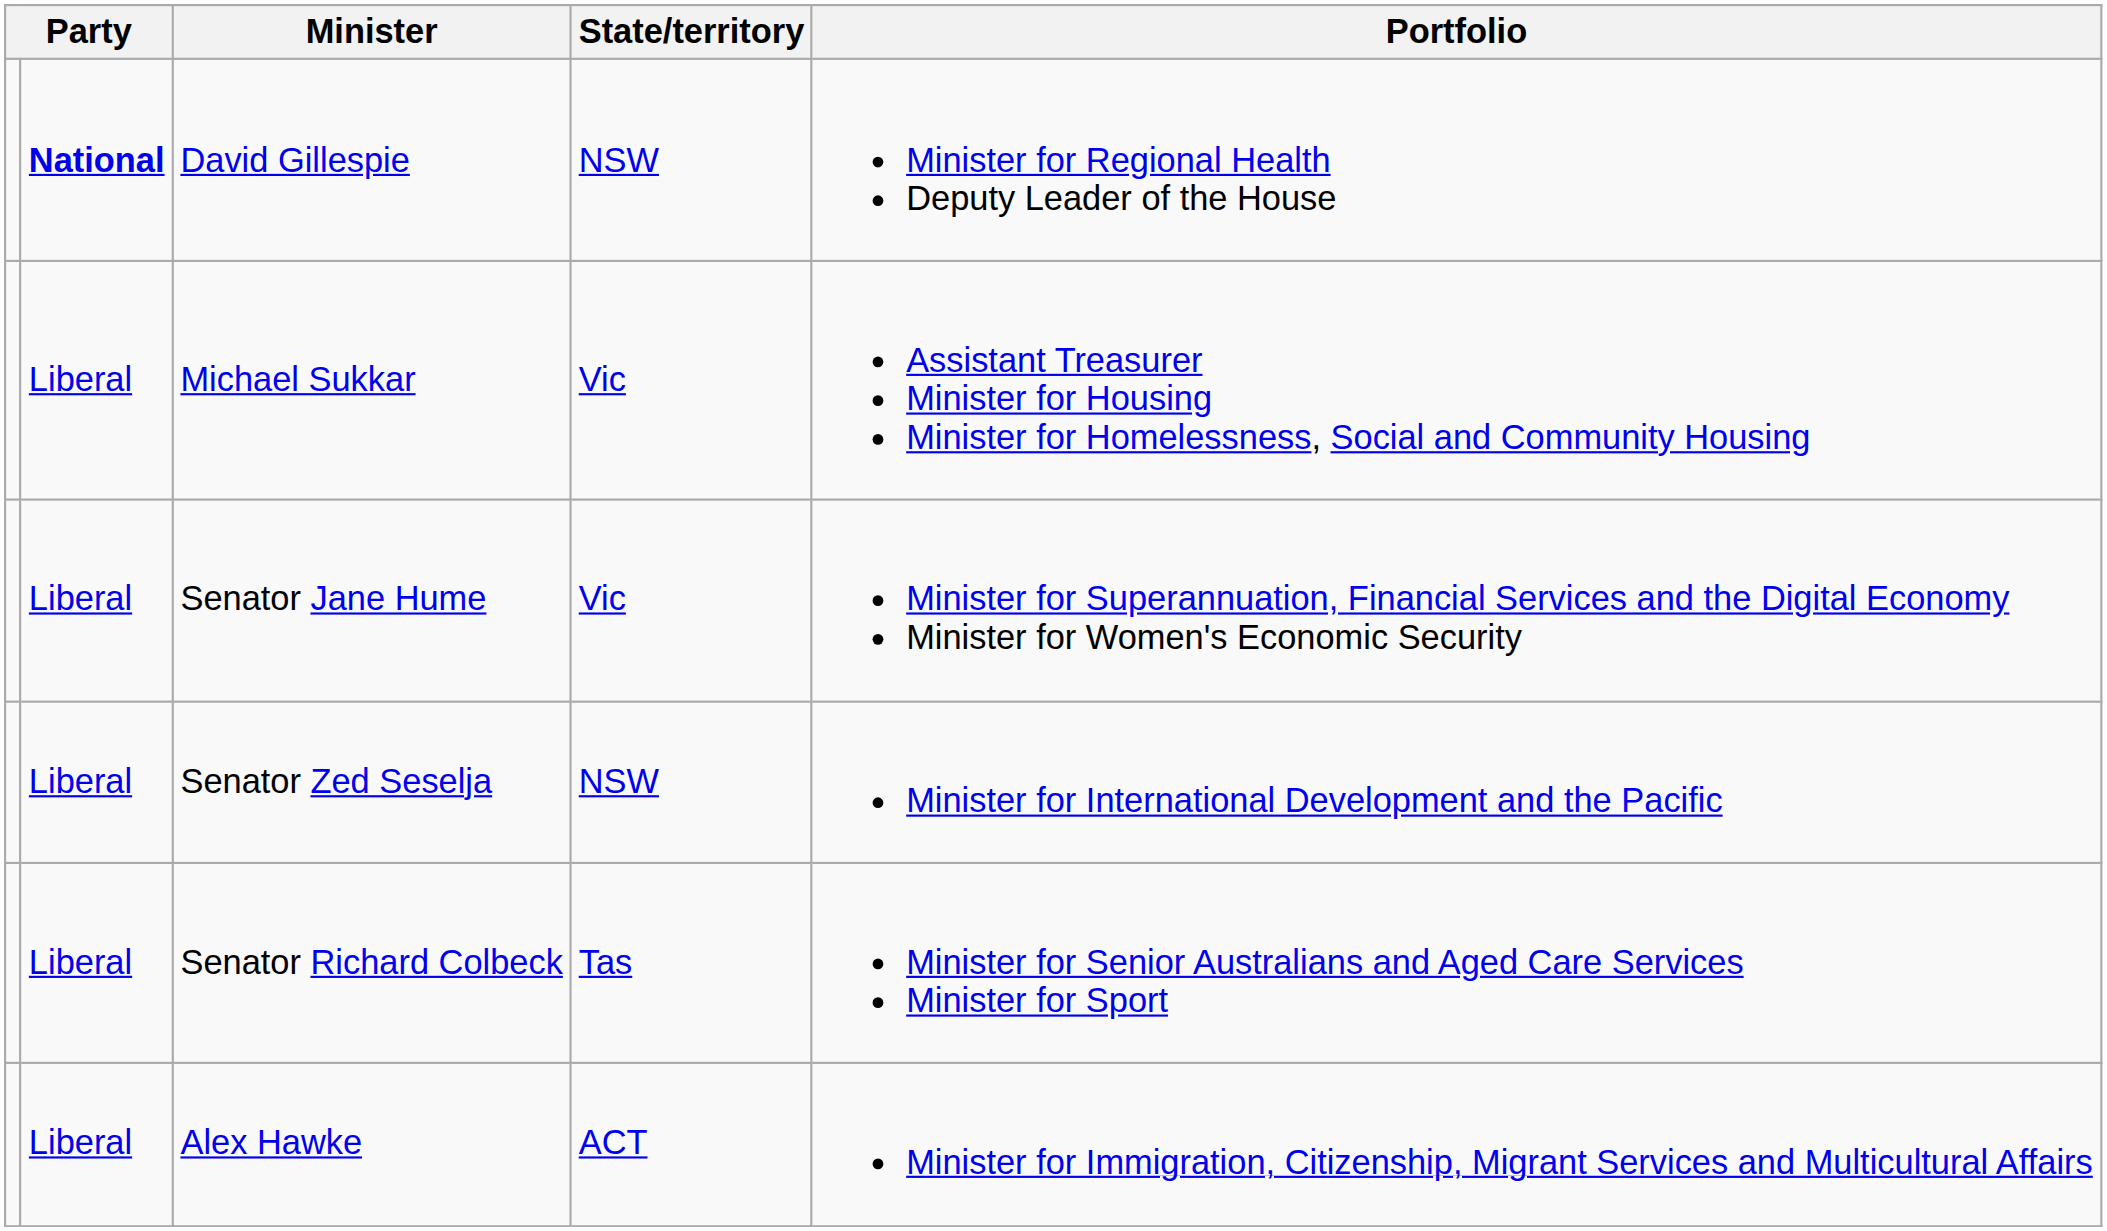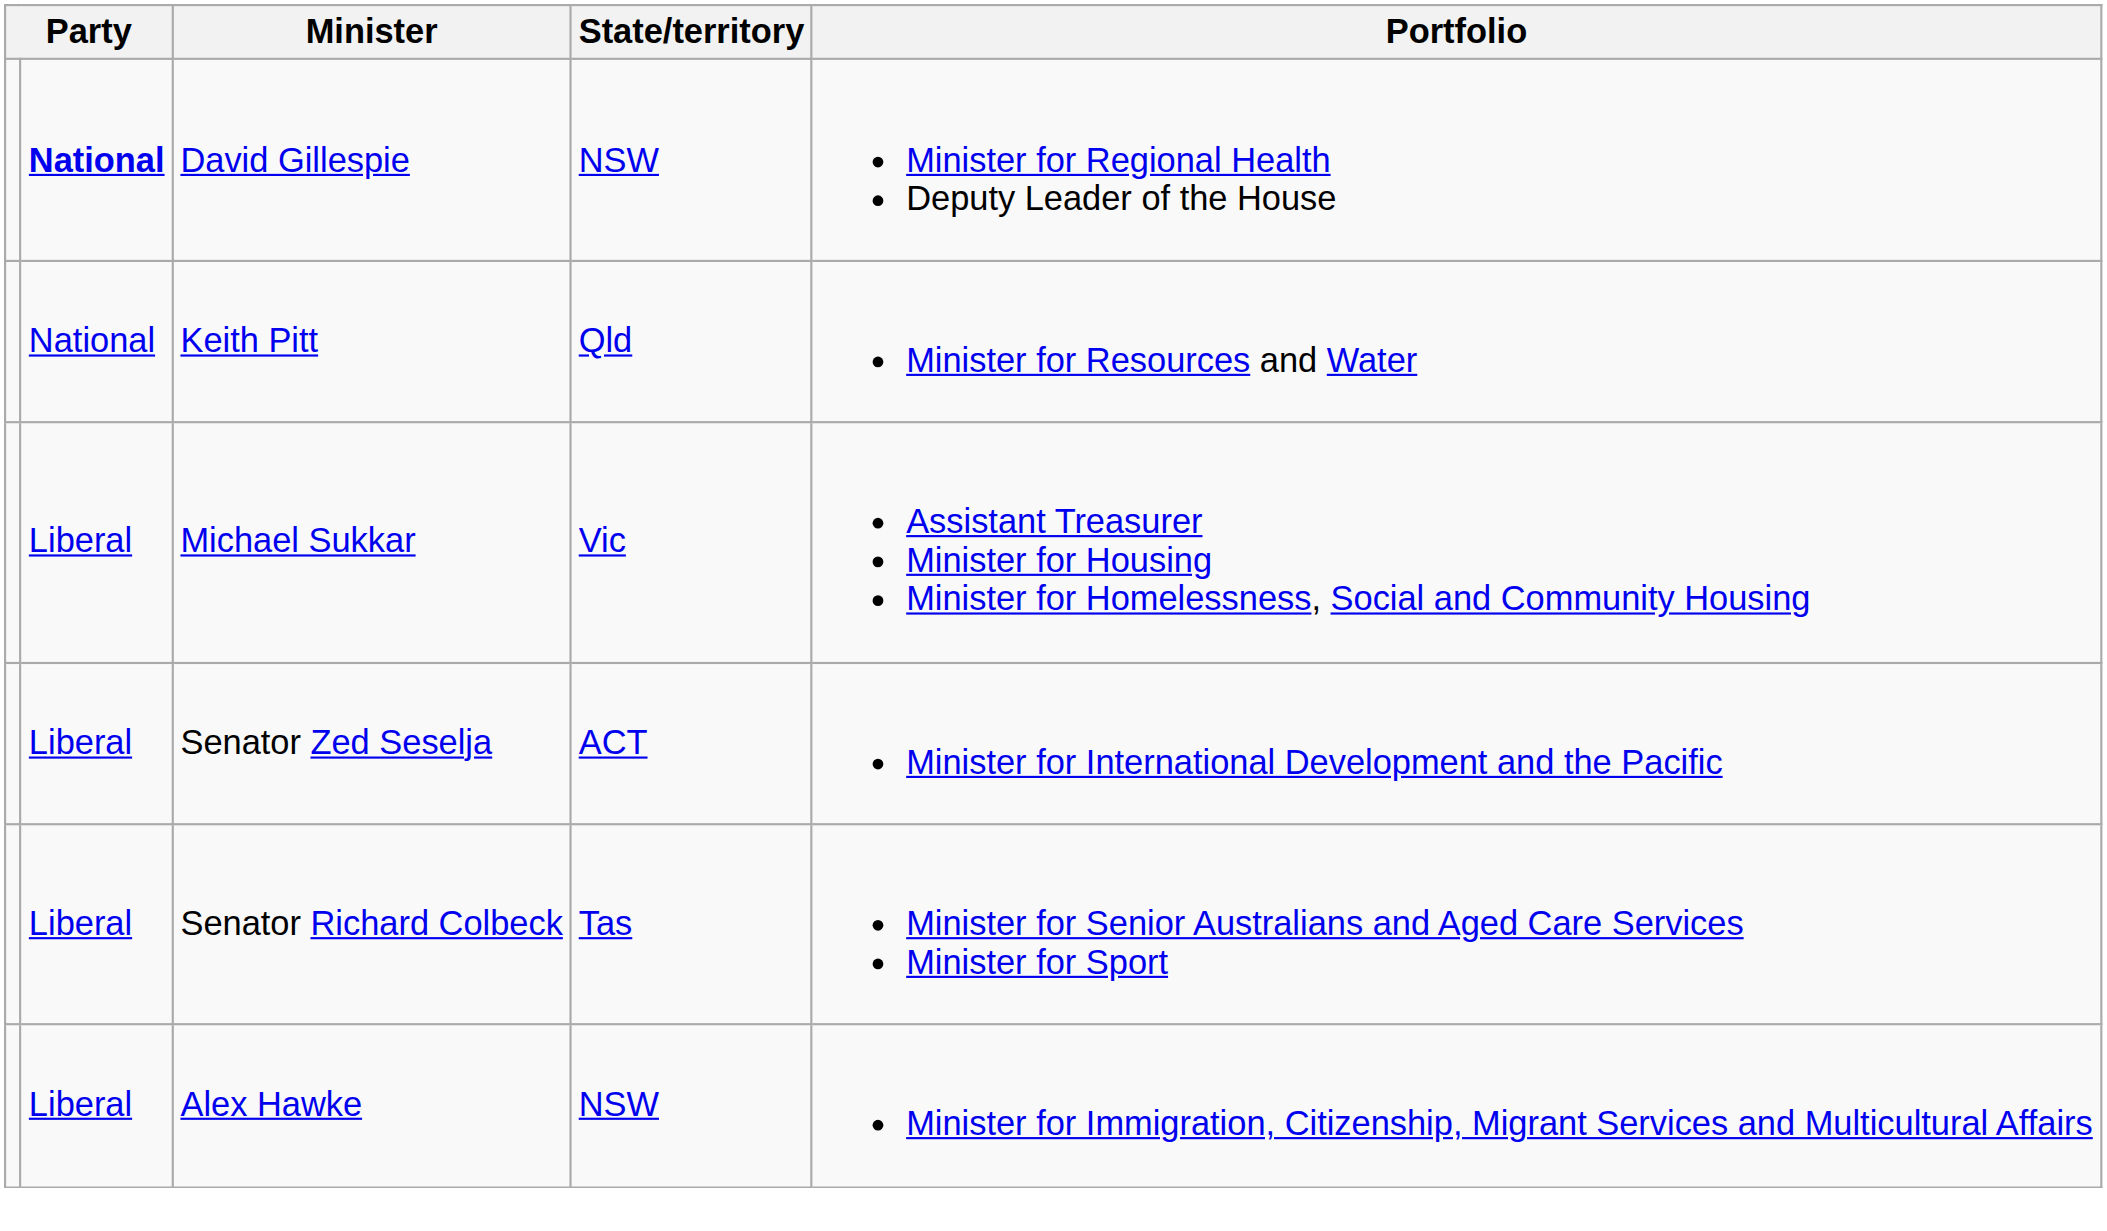 <table class="wikitable sortable">
 <tr>
 <th colspan="2">Party</th>
 <th>Minister</th>
 <th>State/territory</th>
 <th>Portfolio</th>
 </tr>
 <tr>
 <td></td>
 <td><strong><a href='#'>National</a></strong></td>
 <td><a href='#'>David Gillespie</a> </td>
 <td><a href='#'>NSW</a></td>
 <td><br><ul><li><a href='#'>Minister for Regional Health</a></li><li>Deputy Leader of the House</li></ul></td>
 </tr>
 <tr>
 <td></td>
+<td><a href='#'>National</a> </td>
+<td><a href='#'>Keith Pitt</a> </td>
+<td><a href='#'>Qld</a></td>
+<td><br><ul><li><a href='#'>Minister for Resources</a> and <a href='#'>Water</a></li></ul></td>
+</tr>
+<tr>
+<td></td>
 <td><a href='#'>Liberal</a></td>
 <td><a href='#'>Michael Sukkar</a> </td>
 <td><a href='#'>Vic</a></td>
 <td><br><ul><li><a href='#'>Assistant Treasurer</a></li><li><a href='#'>Minister for Housing</a></li><li><a href='#'>Minister for Homelessness</a>, <a href='#'>Social and Community Housing</a></li></ul></td>
 </tr>
 <tr>
 <td></td>
 <td><a href='#'>Liberal</a></td>
-<td>Senator <a href='#'>Jane Hume</a></td>
-<td><a href='#'>Vic</a></td>
-<td><br><ul><li><a href='#'>Minister for Superannuation, Financial Services and the Digital Economy</a></li><li>Minister for Women's Economic Security</li></ul></td>
-</tr>
-<tr>
-<td></td>
-<td><a href='#'>Liberal</a></td>
 <td>Senator <a href='#'>Zed Seselja</a></td>
-<td><a href='#'>NSW</a></td>
+<td><a href='#'>ACT</a></td>
 <td><br><ul><li><a href='#'>Minister for International Development and the Pacific</a></li></ul></td>
 </tr>
 <tr>
 <td></td>
 <td><a href='#'>Liberal</a></td>
 <td>Senator <a href='#'>Richard Colbeck</a></td>
 <td><a href='#'>Tas</a></td>
 <td><br><ul><li><a href='#'>Minister for Senior Australians and Aged Care Services</a></li><li><a href='#'>Minister for Sport</a></li></ul></td>
 </tr>
 <tr>
 <td></td>
 <td><a href='#'>Liberal</a></td>
 <td><a href='#'>Alex Hawke</a> </td>
-<td><a href='#'>ACT</a></td>
+<td><a href='#'>NSW</a></td>
 <td><br><ul><li><a href='#'>Minister for Immigration, Citizenship, Migrant Services and Multicultural Affairs</a></li></ul></td>
 </tr>
 </table>
